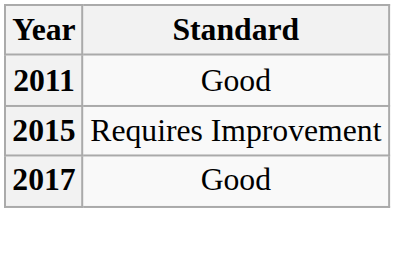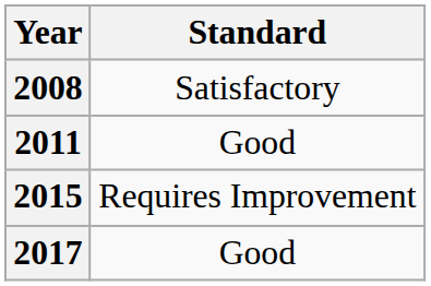 <table class="wikitable" style="text-align: center;">
 <tr>
 <th colspan>Year</th>
 <th colspan>Standard</th>
+</tr>
+<tr>
+<th>2008</th>
+<td>Satisfactory</td>
 </tr>
 <tr>
 <th>2011</th>
 <td>Good</td>
 </tr>
 <tr>
 <th>2015</th>
 <td>Requires Improvement</td>
 </tr>
 <tr>
 <th>2017</th>
 <td>Good</td>
 </tr>
 </table>
